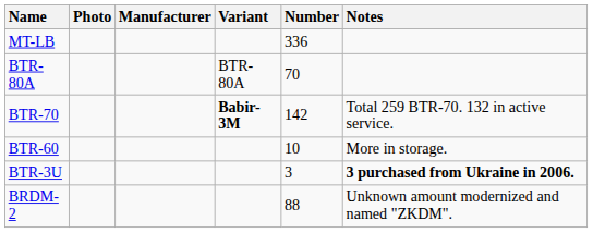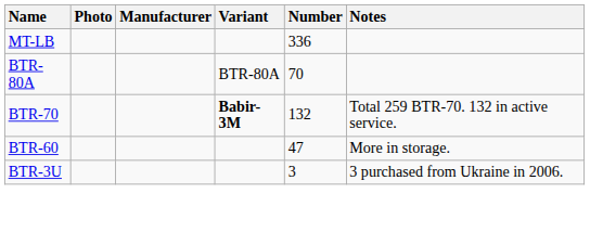 <table class="wikitable">
 <tr>
 <th style="text-align:left;">Name</th>
 <th style="text-align:left;">Photo</th>
 <th style="text-align:left;">Manufacturer</th>
 <th style="text-align:left;">Variant</th>
 <th style="text-align:left;">Number</th>
 <th style="text-align:left;">Notes</th>
 </tr>
 <tr>
 <td><a href='#'>MT-LB</a></td>
 <td></td>
 <td></td>
 <td></td>
 <td>336</td>
 <td></td>
 </tr>
 <tr>
 <td><a href='#'>BTR-80A</a></td>
 <td></td>
 <td> <br></td>
 <td>BTR-80A</td>
 <td>70</td>
 <td></td>
 </tr>
 <tr>
 <td><a href='#'>BTR-70</a></td>
 <td></td>
 <td><br><br></td>
 <td><strong>Babir-3M</strong></td>
-<td>142</td>
+<td>132</td>
 <td>Total 259 BTR-70. 132 in active service.</td>
 </tr>
 <tr>
 <td><a href='#'>BTR-60</a></td>
 <td></td>
 <td></td>
 <td></td>
-<td>10</td>
+<td>47</td>
 <td>More in storage.</td>
 </tr>
 <tr>
 <td><a href='#'>BTR-3U</a></td>
 <td></td>
 <td></td>
 <td></td>
 <td>3</td>
-<td><strong>3 purchased from Ukraine in 2006.</strong></td>
-</tr>
-<tr>
-<td><a href='#'>BRDM-2</a></td>
-<td></td>
-<td></td>
-<td></td>
-<td>88</td>
-<td>Unknown amount modernized and named "ZKDM".</td>
+<td>3 purchased from Ukraine in 2006.</td>
 </tr>
 </table>
